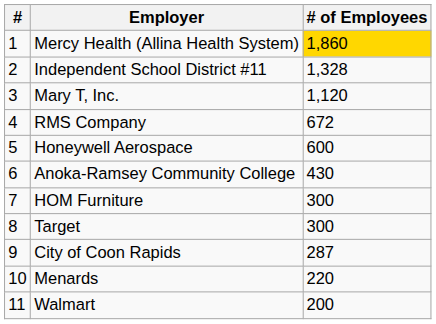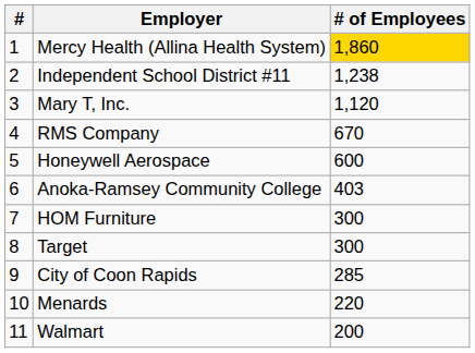 <table class="wikitable">
 <tr>
 <th>#</th>
 <th>Employer</th>
 <th># of Employees</th>
 </tr>
 <tr>
 <td>1</td>
 <td>Mercy Health (Allina Health System)</td>
 <td style="background: gold;">1,860</td>
 </tr>
 <tr>
 <td>2</td>
 <td>Independent School District #11</td>
-<td>1,328</td>
+<td>1,238</td>
 </tr>
 <tr>
 <td>3</td>
 <td>Mary T, Inc.</td>
 <td>1,120</td>
 </tr>
 <tr>
 <td>4</td>
 <td>RMS Company</td>
-<td>672</td>
+<td>670</td>
 </tr>
 <tr>
 <td>5</td>
 <td>Honeywell Aerospace</td>
 <td>600</td>
 </tr>
 <tr>
 <td>6</td>
 <td>Anoka-Ramsey Community College</td>
-<td>430</td>
+<td>403</td>
 </tr>
 <tr>
 <td>7</td>
 <td>HOM Furniture</td>
 <td>300</td>
 </tr>
 <tr>
 <td>8</td>
 <td>Target</td>
 <td>300</td>
 </tr>
 <tr>
 <td>9</td>
 <td>City of Coon Rapids</td>
-<td>287</td>
+<td>285</td>
 </tr>
 <tr>
 <td>10</td>
 <td>Menards</td>
 <td>220</td>
 </tr>
 <tr>
 <td>11</td>
 <td>Walmart</td>
 <td>200</td>
 </tr>
 </table>
